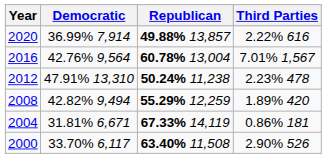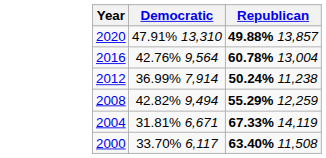 <table class="wikitable"  style="float:right; margin:1em; font-size:95%;">
 <tr style="background:lightgrey;">
 <th>Year</th>
 <th><a href='#'>Democratic</a></th>
 <th><a href='#'>Republican</a></th>
-<th><a href='#'>Third Parties</a></th>
 </tr>
 <tr>
 <td align="center" ><a href='#'>2020</a></td>
-<td align="center" >36.99% <em>7,914</em></td>
+<td align="center" >47.91% <em>13,310</em></td>
 <td align="center" ><strong>49.88%</strong> <em>13,857</em></td>
-<td align="center" >2.22% <em>616</em></td>
 </tr>
 <tr>
 <td align="center" ><a href='#'>2016</a></td>
 <td align="center" >42.76% <em>9,564</em></td>
 <td align="center" ><strong>60.78%</strong> <em>13,004</em></td>
-<td align="center" >7.01% <em>1,567</em></td>
 </tr>
 <tr>
 <td align="center" ><a href='#'>2012</a></td>
-<td align="center" >47.91% <em>13,310</em></td>
+<td align="center" >36.99% <em>7,914</em></td>
 <td align="center" ><strong>50.24%</strong> <em>11,238</em></td>
-<td align="center" >2.23% <em>478</em></td>
 </tr>
 <tr>
 <td align="center" ><a href='#'>2008</a></td>
 <td align="center" >42.82% <em>9,494</em></td>
 <td align="center" ><strong>55.29%</strong> <em>12,259</em></td>
-<td align="center" >1.89% <em>420</em></td>
 </tr>
 <tr>
 <td align="center" ><a href='#'>2004</a></td>
 <td align="center" >31.81% <em>6,671</em></td>
 <td align="center" ><strong>67.33%</strong> <em>14,119</em></td>
-<td align="center" >0.86% <em>181</em></td>
 </tr>
 <tr>
 <td align="center" ><a href='#'>2000</a></td>
 <td align="center" >33.70% <em>6,117</em></td>
 <td align="center" ><strong>63.40%</strong> <em>11,508</em></td>
-<td align="center" >2.90% <em>526</em></td>
 </tr>
 </table>
